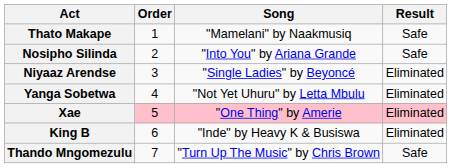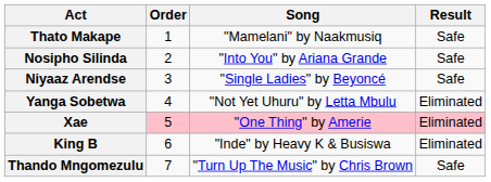 <table class="wikitable plainrowheaders" style="text-align:center;">
 <tr>
 <th scope="col">Act</th>
 <th scope="col">Order</th>
 <th scope="col">Song</th>
 <th scope="col">Result</th>
 </tr>
 <tr>
 <th scope=row>Thato Makape</th>
 <td>1</td>
 <td>"Mamelani" by Naakmusiq</td>
 <td>Safe</td>
 </tr>
 <tr>
 <th scope=row>Nosipho Silinda</th>
 <td>2</td>
 <td>"<a href='#'>Into You</a>" by <a href='#'>Ariana Grande</a></td>
 <td>Safe</td>
 </tr>
 <tr>
 <th scope=row>Niyaaz Arendse</th>
 <td>3</td>
 <td>"<a href='#'>Single Ladies</a>" by <a href='#'>Beyoncé</a></td>
-<td>Eliminated</td>
+<td>Safe</td>
 </tr>
 <tr>
 <th scope=row>Yanga Sobetwa</th>
 <td>4</td>
 <td>"Not Yet Uhuru" by <a href='#'>Letta Mbulu</a></td>
 <td>Eliminated</td>
 </tr>
 <tr style="background: pink">
 <th scope=row>Xae</th>
 <td>5</td>
 <td>"<a href='#'>One Thing</a>" by <a href='#'>Amerie</a></td>
 <td>Eliminated</td>
 </tr>
 <tr>
 <th scope=row>King B</th>
 <td>6</td>
 <td>"Inde" by Heavy K & Busiswa</td>
 <td>Eliminated</td>
 </tr>
 <tr>
 <th scope=row>Thando Mngomezulu</th>
 <td>7</td>
 <td>"<a href='#'>Turn Up The Music</a>" by <a href='#'>Chris Brown</a></td>
 <td>Safe</td>
 </tr>
 </table>
